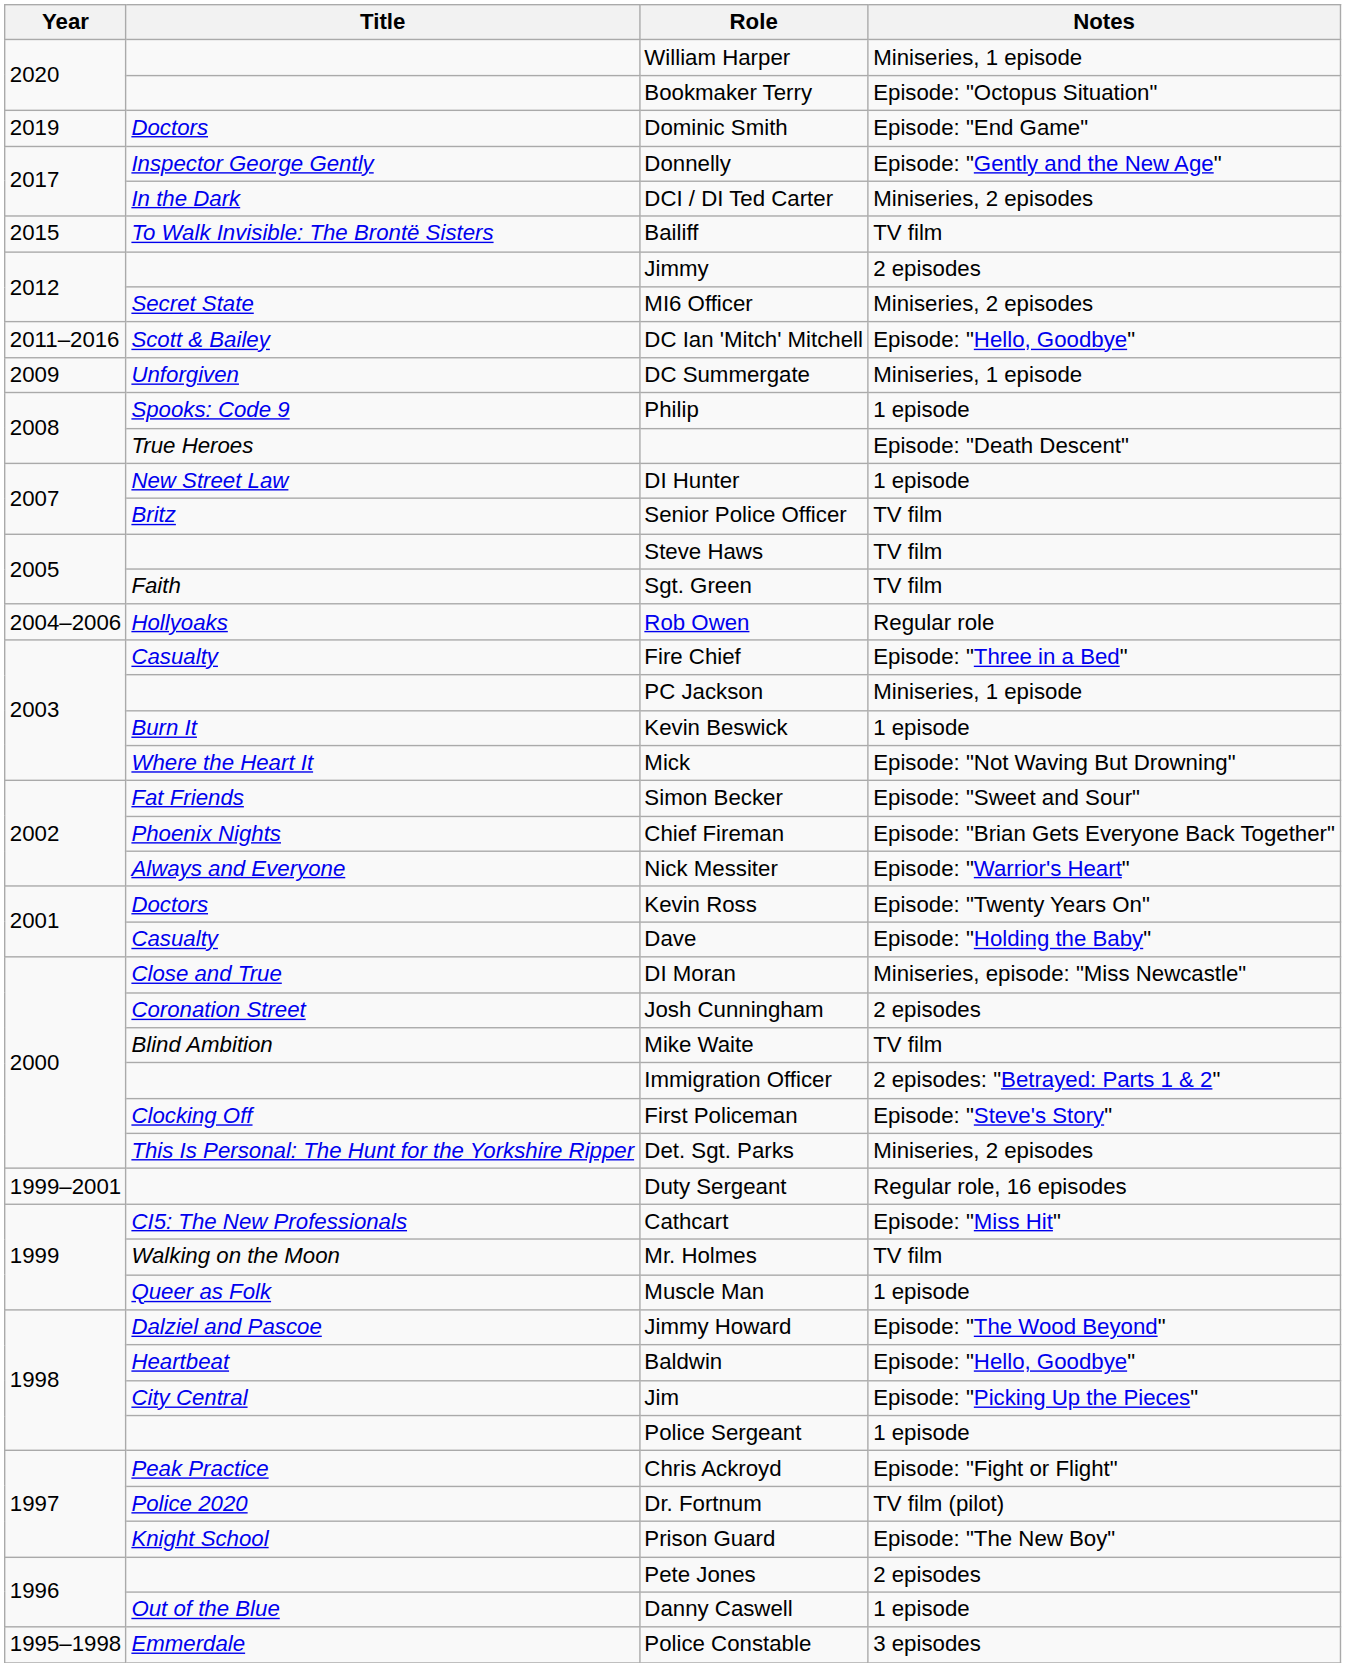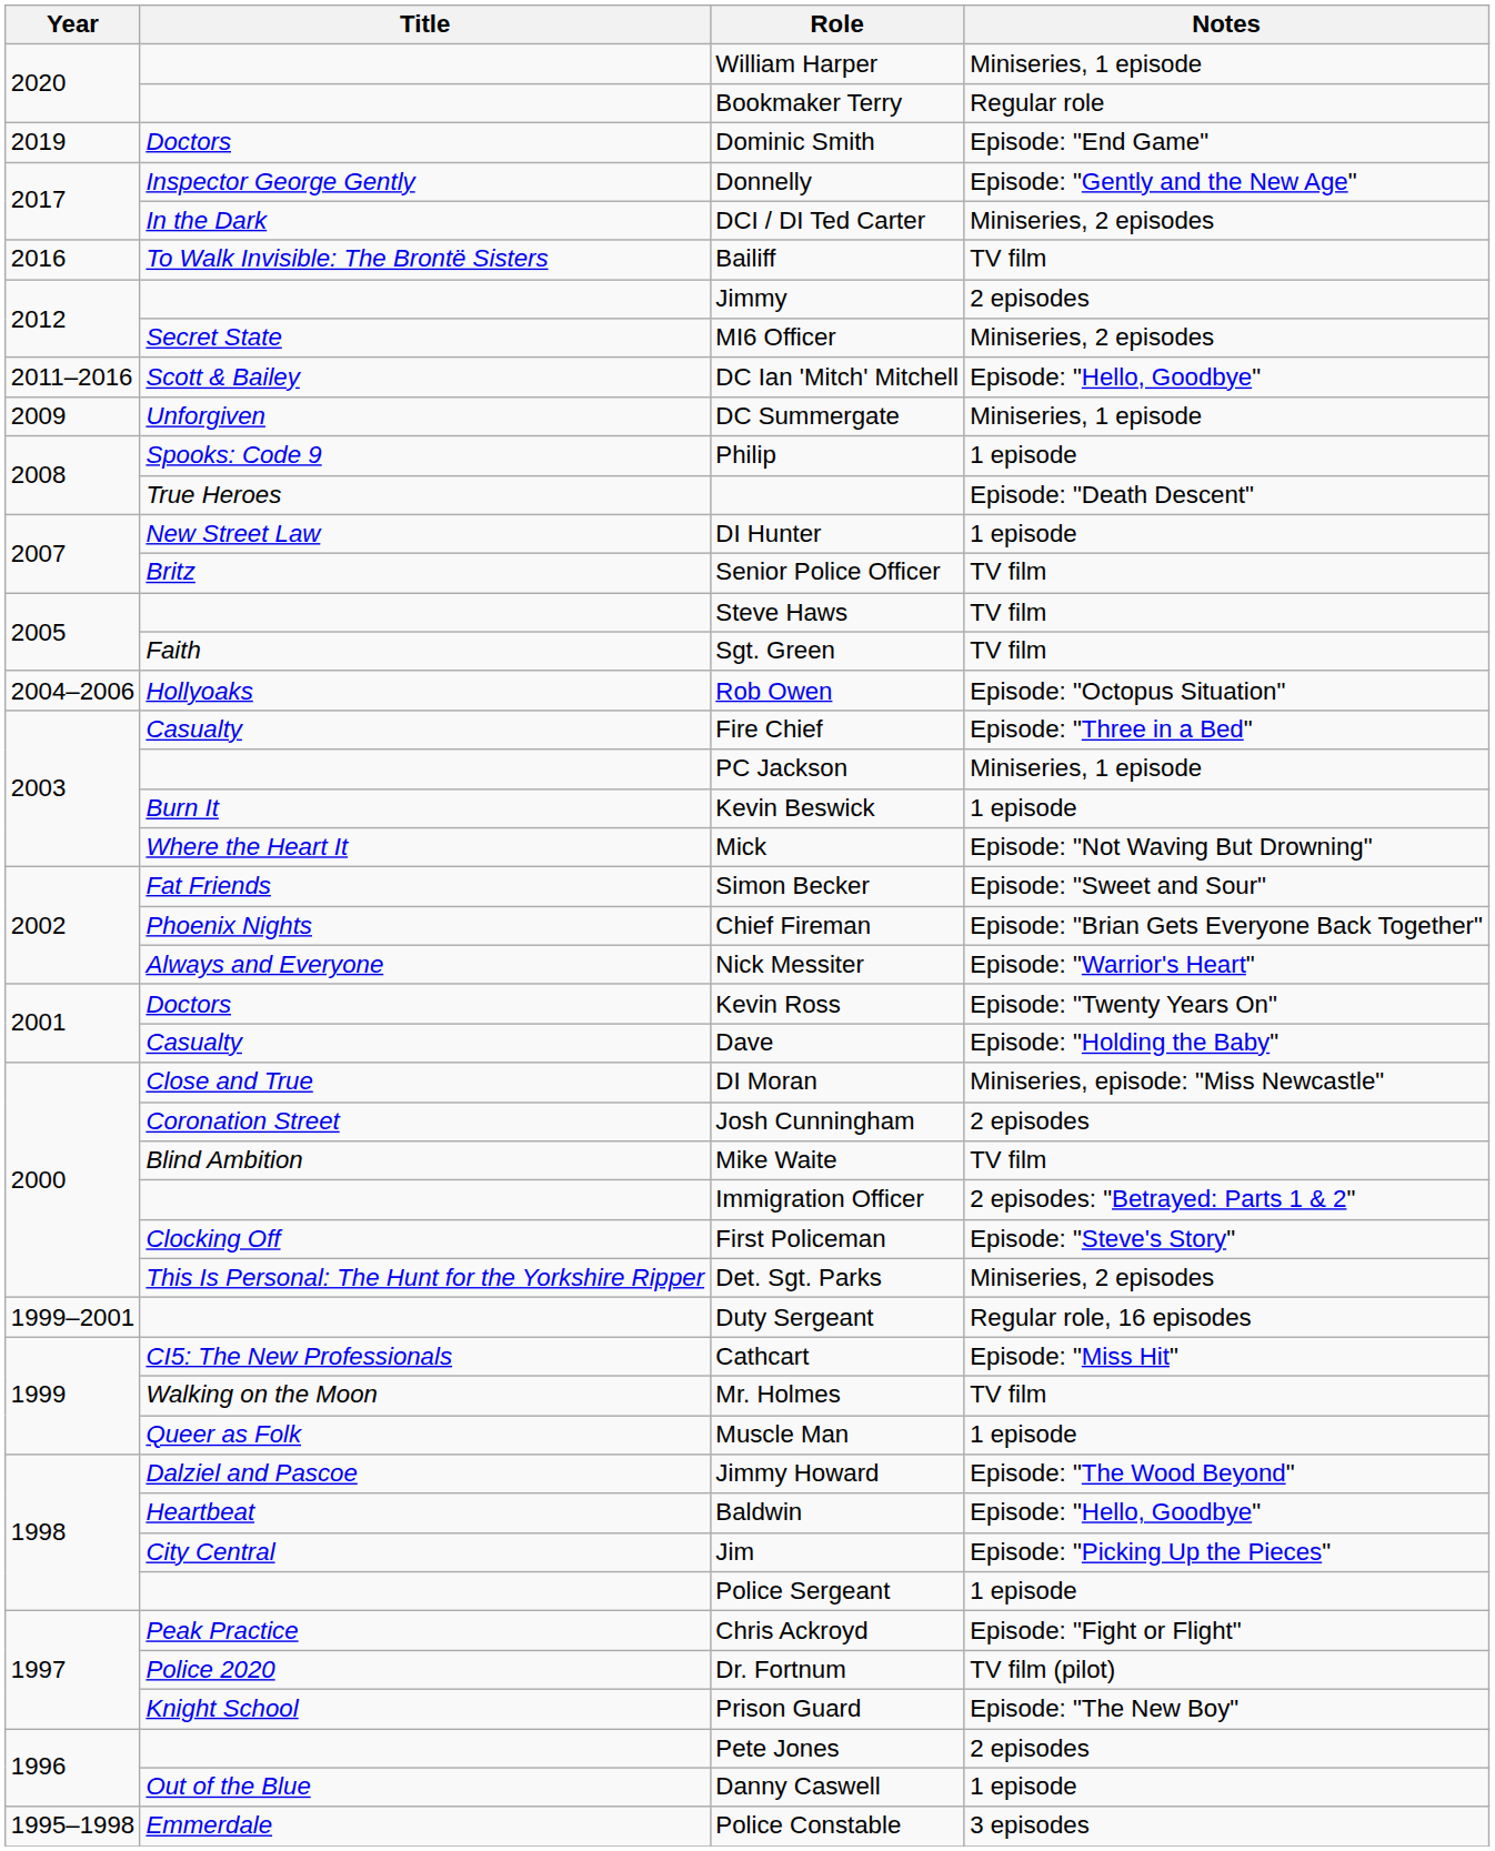 <table class="wikitable sortable">
 <tr>
 <th>Year</th>
 <th>Title</th>
 <th>Role</th>
 <th class="unsortable">Notes</th>
 </tr>
 <tr>
 <td rowspan="2">2020</td>
 <td><em></em></td>
 <td>William Harper</td>
 <td>Miniseries, 1 episode</td>
 </tr>
 <tr>
 <td><em></em></td>
 <td>Bookmaker Terry</td>
-<td>Episode: "Octopus Situation"</td>
+<td>Regular role</td>
 </tr>
 <tr>
 <td>2019</td>
 <td><em><a href='#'>Doctors</a></em></td>
 <td>Dominic Smith</td>
 <td>Episode: "End Game"</td>
 </tr>
 <tr>
 <td rowspan="2">2017</td>
 <td><em><a href='#'>Inspector George Gently</a></em></td>
 <td>Donnelly</td>
 <td>Episode: "<a href='#'>Gently and the New Age</a>"</td>
 </tr>
 <tr>
 <td><em><a href='#'>In the Dark</a></em></td>
 <td>DCI / DI Ted Carter</td>
 <td>Miniseries, 2 episodes</td>
 </tr>
 <tr>
-<td>2015</td>
+<td>2016</td>
 <td><em><a href='#'>To Walk Invisible: The Brontë Sisters</a></em></td>
 <td>Bailiff</td>
 <td>TV film</td>
 </tr>
 <tr>
 <td rowspan="2">2012</td>
 <td><em></em></td>
 <td>Jimmy</td>
 <td>2 episodes</td>
 </tr>
 <tr>
 <td><em><a href='#'>Secret State</a></em></td>
 <td>MI6 Officer</td>
 <td>Miniseries, 2 episodes</td>
 </tr>
 <tr>
 <td>2011–2016</td>
 <td><em><a href='#'>Scott & Bailey</a></em></td>
 <td>DC Ian 'Mitch' Mitchell</td>
 <td>Episode: "<a href='#'>Hello, Goodbye</a>"</td>
 </tr>
 <tr>
 <td>2009</td>
 <td><em><a href='#'>Unforgiven</a></em></td>
 <td>DC Summergate</td>
 <td>Miniseries, 1 episode</td>
 </tr>
 <tr>
 <td rowspan="2">2008</td>
 <td><em><a href='#'>Spooks: Code 9</a></em></td>
 <td>Philip</td>
 <td>1 episode</td>
 </tr>
 <tr>
 <td><em>True Heroes</em></td>
 <td></td>
 <td>Episode: "Death Descent"</td>
 </tr>
 <tr>
 <td rowspan="2">2007</td>
 <td><em><a href='#'>New Street Law</a></em></td>
 <td>DI Hunter</td>
 <td>1 episode</td>
 </tr>
 <tr>
 <td><em><a href='#'>Britz</a></em></td>
 <td>Senior Police Officer</td>
 <td>TV film</td>
 </tr>
 <tr>
 <td rowspan="2">2005</td>
 <td><em></em></td>
 <td>Steve Haws</td>
 <td>TV film</td>
 </tr>
 <tr>
 <td><em>Faith</em></td>
 <td>Sgt. Green</td>
 <td>TV film</td>
 </tr>
 <tr>
 <td>2004–2006</td>
 <td><em><a href='#'>Hollyoaks</a></em></td>
 <td><a href='#'>Rob Owen</a></td>
-<td>Regular role</td>
+<td>Episode: "Octopus Situation"</td>
 </tr>
 <tr>
 <td rowspan="4">2003</td>
 <td><em><a href='#'>Casualty</a></em></td>
 <td>Fire Chief</td>
 <td>Episode: "<a href='#'>Three in a Bed</a>"</td>
 </tr>
 <tr>
 <td><em></em></td>
 <td>PC Jackson</td>
 <td>Miniseries, 1 episode</td>
 </tr>
 <tr>
 <td><em><a href='#'>Burn It</a></em></td>
 <td>Kevin Beswick</td>
 <td>1 episode</td>
 </tr>
 <tr>
 <td><em><a href='#'>Where the Heart It</a></em></td>
 <td>Mick</td>
 <td>Episode: "Not Waving But Drowning"</td>
 </tr>
 <tr>
 <td rowspan="3">2002</td>
 <td><em><a href='#'>Fat Friends</a></em></td>
 <td>Simon Becker</td>
 <td>Episode: "Sweet and Sour"</td>
 </tr>
 <tr>
 <td><em><a href='#'>Phoenix Nights</a></em></td>
 <td>Chief Fireman</td>
 <td>Episode: "Brian Gets Everyone Back Together"</td>
 </tr>
 <tr>
 <td><em><a href='#'>Always and Everyone</a></em></td>
 <td>Nick Messiter</td>
 <td>Episode: "<a href='#'>Warrior's Heart</a>"</td>
 </tr>
 <tr>
 <td rowspan="2">2001</td>
 <td><em><a href='#'>Doctors</a></em></td>
 <td>Kevin Ross</td>
 <td>Episode: "Twenty Years On"</td>
 </tr>
 <tr>
 <td><em><a href='#'>Casualty</a></em></td>
 <td>Dave</td>
 <td>Episode: "<a href='#'>Holding the Baby</a>"</td>
 </tr>
 <tr>
 <td rowspan="6">2000</td>
 <td><em><a href='#'>Close and True</a></em></td>
 <td>DI Moran</td>
 <td>Miniseries, episode: "Miss Newcastle"</td>
 </tr>
 <tr>
 <td><em><a href='#'>Coronation Street</a></em></td>
 <td>Josh Cunningham</td>
 <td>2 episodes</td>
 </tr>
 <tr>
 <td><em>Blind Ambition</em></td>
 <td>Mike Waite</td>
 <td>TV film</td>
 </tr>
 <tr>
 <td><em></em></td>
 <td>Immigration Officer</td>
 <td>2 episodes: "<a href='#'>Betrayed: Parts 1 & 2</a>"</td>
 </tr>
 <tr>
 <td><em><a href='#'>Clocking Off</a></em></td>
 <td>First Policeman</td>
 <td>Episode: "<a href='#'>Steve's Story</a>"</td>
 </tr>
 <tr>
 <td><em><a href='#'>This Is Personal: The Hunt for the Yorkshire Ripper</a></em></td>
 <td>Det. Sgt. Parks</td>
 <td>Miniseries, 2 episodes</td>
 </tr>
 <tr>
 <td>1999–2001</td>
 <td><em></em></td>
 <td>Duty Sergeant</td>
 <td>Regular role, 16 episodes</td>
 </tr>
 <tr>
 <td rowspan="3">1999</td>
 <td><em><a href='#'>CI5: The New Professionals</a></em></td>
 <td>Cathcart</td>
 <td>Episode: "<a href='#'>Miss Hit</a>"</td>
 </tr>
 <tr>
 <td><em>Walking on the Moon</em></td>
 <td>Mr. Holmes</td>
 <td>TV film</td>
 </tr>
 <tr>
 <td><em><a href='#'>Queer as Folk</a></em></td>
 <td>Muscle Man</td>
 <td>1 episode</td>
 </tr>
 <tr>
 <td rowspan="4">1998</td>
 <td><em><a href='#'>Dalziel and Pascoe</a></em></td>
 <td>Jimmy Howard</td>
 <td>Episode: "<a href='#'>The Wood Beyond</a>"</td>
 </tr>
 <tr>
 <td><em><a href='#'>Heartbeat</a></em></td>
 <td>Baldwin</td>
 <td>Episode: "<a href='#'>Hello, Goodbye</a>"</td>
 </tr>
 <tr>
 <td><em><a href='#'>City Central</a></em></td>
 <td>Jim</td>
 <td>Episode: "<a href='#'>Picking Up the Pieces</a>"</td>
 </tr>
 <tr>
 <td><em></em></td>
 <td>Police Sergeant</td>
 <td>1 episode</td>
 </tr>
 <tr>
 <td rowspan="3">1997</td>
 <td><em><a href='#'>Peak Practice</a></em></td>
 <td>Chris Ackroyd</td>
 <td>Episode: "Fight or Flight"</td>
 </tr>
 <tr>
 <td><em><a href='#'>Police 2020</a></em></td>
 <td>Dr. Fortnum</td>
 <td>TV film (pilot)</td>
 </tr>
 <tr>
 <td><em><a href='#'>Knight School</a></em></td>
 <td>Prison Guard</td>
 <td>Episode: "The New Boy"</td>
 </tr>
 <tr>
 <td rowspan="2">1996</td>
 <td><em></em></td>
 <td>Pete Jones</td>
 <td>2 episodes</td>
 </tr>
 <tr>
 <td><em><a href='#'>Out of the Blue</a></em></td>
 <td>Danny Caswell</td>
 <td>1 episode</td>
 </tr>
 <tr>
 <td>1995–1998</td>
 <td><em><a href='#'>Emmerdale</a></em></td>
 <td>Police Constable</td>
 <td>3 episodes</td>
 </tr>
 </table>
